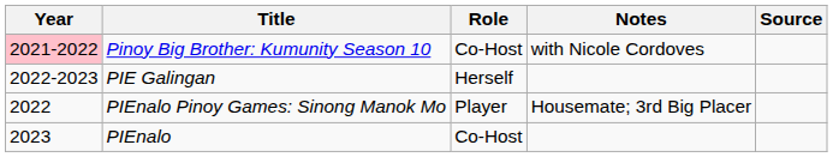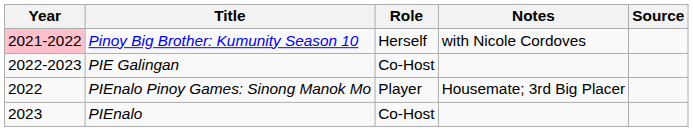 <table class="wikitable" >
 <tr>
 <th>Year</th>
 <th>Title</th>
 <th>Role</th>
 <th class="unsortable">Notes </th>
 <th class="unsortable">Source </th>
 </tr>
 <tr>
 <td style="background: pink;">2021-2022</td>
 <td><em><a href='#'>Pinoy Big Brother: Kumunity Season 10</a></em></td>
-<td>Co-Host</td>
+<td>Herself</td>
 <td>with Nicole Cordoves</td>
 <td></td>
 </tr>
 <tr>
 <td>2022-2023</td>
 <td><em>PIE Galingan</em></td>
-<td>Herself</td>
+<td>Co-Host</td>
 <td></td>
 <td></td>
 </tr>
 <tr>
 <td>2022</td>
 <td><em>PIEnalo Pinoy Games: Sinong Manok Mo</em></td>
 <td>Player</td>
 <td>Housemate; 3rd Big Placer</td>
 <td></td>
 </tr>
 <tr>
 <td>2023</td>
 <td><em>PIEnalo</em></td>
 <td>Co-Host</td>
 <td></td>
 <td></td>
 </tr>
 </table>
